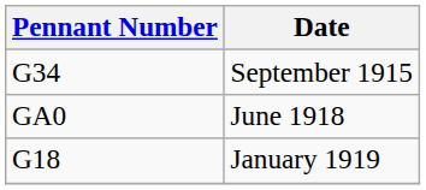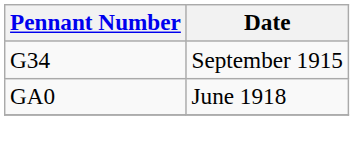 <table class="wikitable" style="text-align:left">
 <tr>
 <th><a href='#'>Pennant Number</a></th>
 <th>Date</th>
 </tr>
 <tr>
 <td>G34</td>
 <td>September 1915</td>
 </tr>
 <tr>
 <td>GA0</td>
 <td>June 1918</td>
 </tr>
 <tr>
-<td>G18</td>
-<td>January 1919</td>
-</tr>
-<tr>
 </tr>
 </table>
